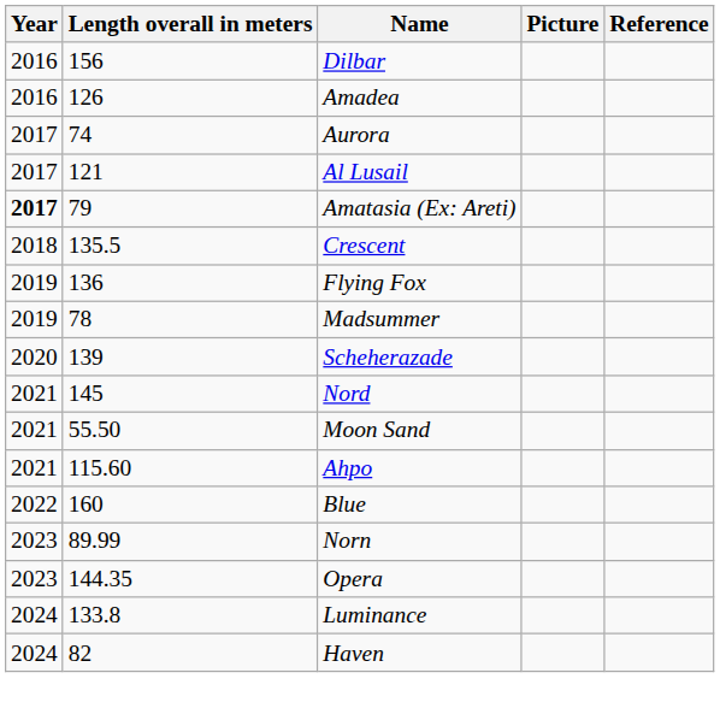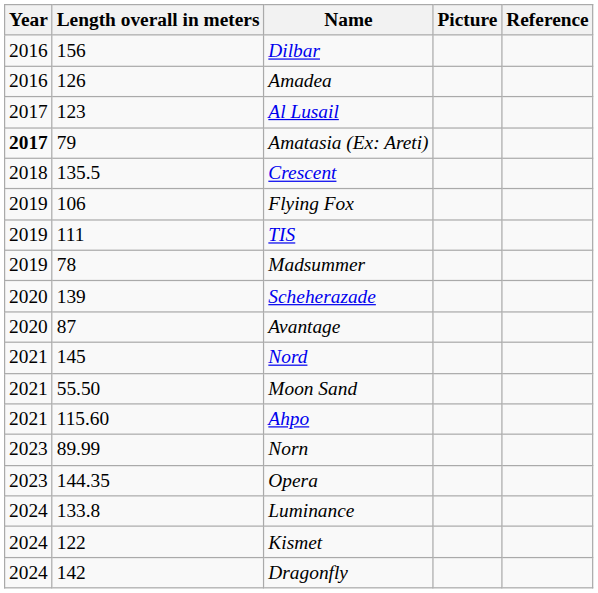 <table class="wikitable sortable">
 <tr>
 <th>Year</th>
 <th>Length overall in meters</th>
 <th>Name</th>
 <th>Picture</th>
 <th>Reference</th>
 </tr>
 <tr>
 <td>2016</td>
 <td>156</td>
 <td><em><a href='#'>Dilbar</a></em></td>
 <td></td>
 <td></td>
 </tr>
 <tr>
 <td>2016</td>
 <td>126</td>
 <td><em>Amadea</em></td>
 <td></td>
 <td></td>
 </tr>
 <tr>
 <td>2017</td>
-<td>74</td>
-<td><em>Aurora</em></td>
-<td></td>
-<td></td>
-</tr>
-<tr>
-<td>2017</td>
-<td>121</td>
+<td>123</td>
 <td><em><a href='#'>Al Lusail</a></em></td>
 <td></td>
 <td></td>
 </tr>
 <tr>
 <td><strong>2017</strong></td>
 <td>79</td>
 <td><em>Amatasia (Ex: Areti)</em></td>
 <td></td>
 <td></td>
 </tr>
 <tr>
 <td>2018</td>
 <td>135.5</td>
 <td><em><a href='#'>Crescent</a></em></td>
 <td></td>
 <td></td>
 </tr>
 <tr>
 <td>2019</td>
-<td>136</td>
+<td>106</td>
 <td><em>Flying Fox</em></td>
+<td></td>
+<td></td>
+</tr>
+<tr>
+<td>2019</td>
+<td>111</td>
+<td><em><a href='#'>TIS</a></em></td>
 <td></td>
 <td></td>
 </tr>
 <tr>
 <td>2019</td>
 <td>78</td>
 <td><em>Madsummer</em></td>
 <td></td>
 <td></td>
 </tr>
 <tr>
 <td>2020</td>
 <td>139</td>
 <td><em><a href='#'>Scheherazade</a></em></td>
+<td></td>
+<td></td>
+</tr>
+<tr>
+<td>2020</td>
+<td>87</td>
+<td><em>Avantage</em></td>
 <td></td>
 <td></td>
 </tr>
 <tr>
 <td>2021</td>
 <td>145</td>
 <td><em><a href='#'>Nord</a></em></td>
 <td></td>
 <td></td>
 </tr>
 <tr>
 <td>2021</td>
 <td>55.50</td>
 <td><em>Moon Sand</em></td>
 <td></td>
 <td></td>
 </tr>
 <tr>
 <td>2021</td>
 <td>115.60</td>
 <td><em><a href='#'>Ahpo</a></em></td>
-<td></td>
-<td></td>
-</tr>
-<tr>
-<td>2022</td>
-<td>160</td>
-<td><em>Blue</em></td>
 <td></td>
 <td></td>
 </tr>
 <tr>
 <td>2023</td>
 <td>89.99</td>
 <td><em>Norn</em></td>
 <td></td>
 <td></td>
 </tr>
 <tr>
 <td>2023</td>
 <td>144.35</td>
 <td><em>Opera</em></td>
 <td></td>
 <td></td>
 </tr>
 <tr>
 <td>2024</td>
 <td>133.8</td>
 <td><em>Luminance</em></td>
 <td></td>
 <td></td>
 </tr>
 <tr>
 <td>2024</td>
-<td>82</td>
-<td><em>Haven</em></td>
+<td>122</td>
+<td><em>Kismet</em></td>
+<td></td>
+<td></td>
+</tr>
+<tr>
+<td>2024</td>
+<td>142</td>
+<td><em>Dragonfly</em></td>
 <td></td>
 <td></td>
 </tr>
 </table>
